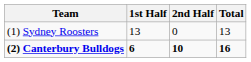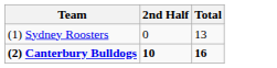 <table class="wikitable">
 <tr>
 <th>Team</th>
-<th>1st Half</th>
 <th>2nd Half</th>
 <th>Total</th>
 </tr>
 <tr>
 <td>(1) <a href='#'>Sydney Roosters</a></td>
-<td>13</td>
 <td>0</td>
 <td>13</td>
 </tr>
 <tr>
 <td><strong>(2) <a href='#'>Canterbury Bulldogs</a></strong></td>
-<td><strong>6</strong></td>
 <td><strong>10</strong></td>
 <td><strong>16</strong></td>
 </tr>
 </table>
